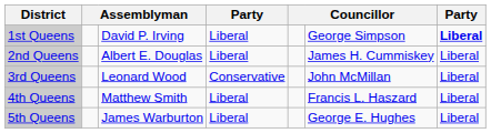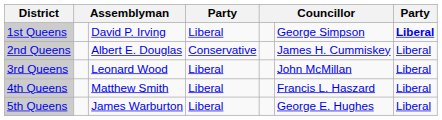 <table class="wikitable">
 <tr>
 <th>District</th>
 <th colspan="2">Assemblyman</th>
 <th>Party</th>
 <th colspan="2">Councillor</th>
 <th>Party</th>
 </tr>
 <tr>
 <td bgcolor="CCCCCC"><a href='#'>1st Queens</a></td>
 <td>   </td>
 <td><a href='#'>David P. Irving</a></td>
 <td><a href='#'>Liberal</a></td>
 <td>   </td>
 <td><a href='#'>George Simpson</a></td>
 <td><strong><a href='#'>Liberal</a><br></strong></td>
 </tr>
 <tr>
 <td bgcolor="CCCCCC"><a href='#'>2nd Queens</a></td>
 <td>   </td>
 <td><a href='#'>Albert E. Douglas</a></td>
-<td><a href='#'>Liberal</a></td>
+<td><a href='#'>Conservative</a></td>
 <td>   </td>
 <td><a href='#'>James H. Cummiskey</a></td>
 <td><a href='#'>Liberal</a></td>
 </tr>
 <tr>
 <td bgcolor="CCCCCC"><a href='#'>3rd Queens</a></td>
 <td>   </td>
 <td><a href='#'>Leonard Wood</a></td>
-<td><a href='#'>Conservative</a></td>
+<td><a href='#'>Liberal</a></td>
 <td>   </td>
 <td><a href='#'>John McMillan</a></td>
 <td><a href='#'>Liberal</a></td>
 </tr>
 <tr>
 <td bgcolor="CCCCCC"><a href='#'>4th Queens</a></td>
 <td>   </td>
 <td><a href='#'>Matthew Smith</a></td>
 <td><a href='#'>Liberal</a></td>
 <td>   </td>
 <td><a href='#'>Francis L. Haszard</a></td>
 <td><a href='#'>Liberal</a></td>
 </tr>
 <tr>
 <td bgcolor="CCCCCC"><a href='#'>5th Queens</a></td>
 <td>   </td>
 <td><a href='#'>James Warburton</a></td>
 <td><a href='#'>Liberal</a></td>
 <td>   </td>
 <td><a href='#'>George E. Hughes</a></td>
 <td><a href='#'>Liberal</a></td>
 </tr>
 </table>
